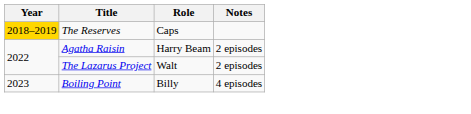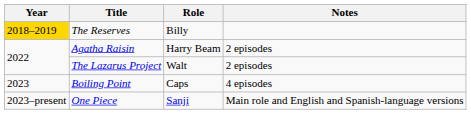 <table class="wikitable sortable">
 <tr>
 <th>Year</th>
 <th>Title</th>
 <th>Role</th>
 <th class="unsortable">Notes</th>
 </tr>
 <tr>
 <td style="background: gold;">2018–2019</td>
 <td><em>The Reserves</em></td>
-<td>Caps</td>
+<td>Billy</td>
 <td></td>
 </tr>
 <tr>
 <td rowspan="2">2022</td>
 <td><em><a href='#'>Agatha Raisin</a></em></td>
 <td>Harry Beam</td>
 <td>2 episodes</td>
 </tr>
 <tr>
 <td><em><a href='#'>The Lazarus Project</a></em></td>
 <td>Walt</td>
 <td>2 episodes</td>
 </tr>
 <tr>
 <td>2023</td>
 <td><em><a href='#'>Boiling Point</a></em></td>
-<td>Billy</td>
+<td>Caps</td>
 <td>4 episodes</td>
 </tr>
+<tr>
+<td>2023–present</td>
+<td><em><a href='#'>One Piece</a></em></td>
+<td><a href='#'>Sanji</a></td>
+<td>Main role and English and Spanish-language versions</td>
+</tr>
 </table>
